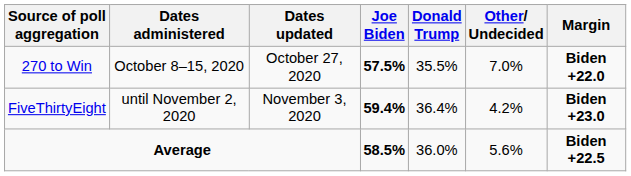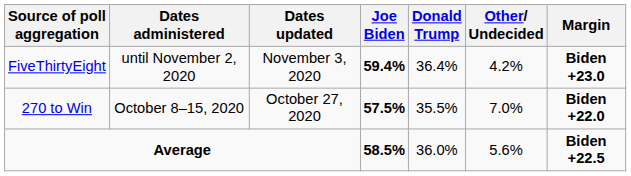 <table class="wikitable sortable" style="text-align:center;font-size:90%;line-height:17px">
 <tr>
 <th>Source of poll<br>aggregation</th>
 <th>Dates<br> administered</th>
 <th>Dates<br> updated</th>
 <th class="unsortable"><a href='#'>Joe<br>Biden</a><br><small></small></th>
 <th class="unsortable"><a href='#'>Donald<br>Trump</a><br><small></small></th>
 <th class="unsortable"><a href='#'>Other</a>/<br>Undecided<br></th>
 <th>Margin</th>
 </tr>
 <tr>
+<td><a href='#'>FiveThirtyEight</a></td>
+<td>until November 2, 2020</td>
+<td>November 3, 2020</td>
+<td><strong>59.4%</strong></td>
+<td>36.4%</td>
+<td>4.2%</td>
+<td><strong>Biden +23.0</strong></td>
+</tr>
+<tr>
 <td><a href='#'>270 to Win</a></td>
 <td>October 8–15, 2020</td>
 <td>October 27, 2020</td>
 <td><strong>57.5%</strong></td>
 <td>35.5%</td>
 <td>7.0%</td>
 <td><strong>Biden +22.0</strong></td>
 </tr>
 <tr>
-<td><a href='#'>FiveThirtyEight</a></td>
-<td>until November 2, 2020</td>
-<td>November 3, 2020</td>
-<td><strong>59.4%</strong></td>
-<td>36.4%</td>
-<td>4.2%</td>
-<td><strong>Biden +23.0</strong></td>
-</tr>
-<tr>
 <td colspan="3"><strong>Average</strong></td>
 <td><strong>58.5%</strong></td>
 <td>36.0%</td>
 <td>5.6%</td>
 <td><strong>Biden +22.5</strong></td>
 </tr>
 </table>
